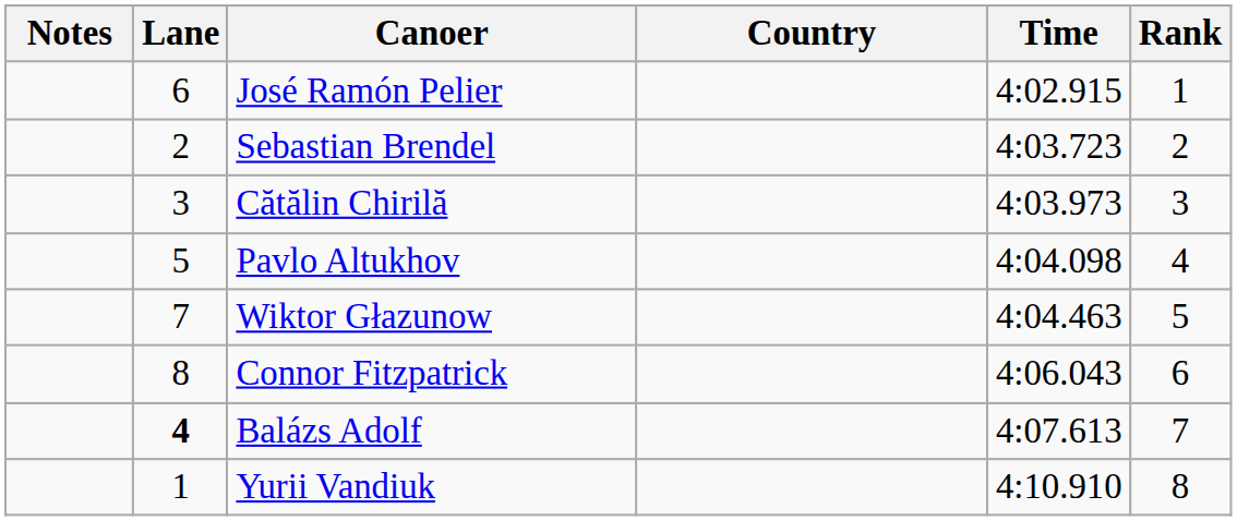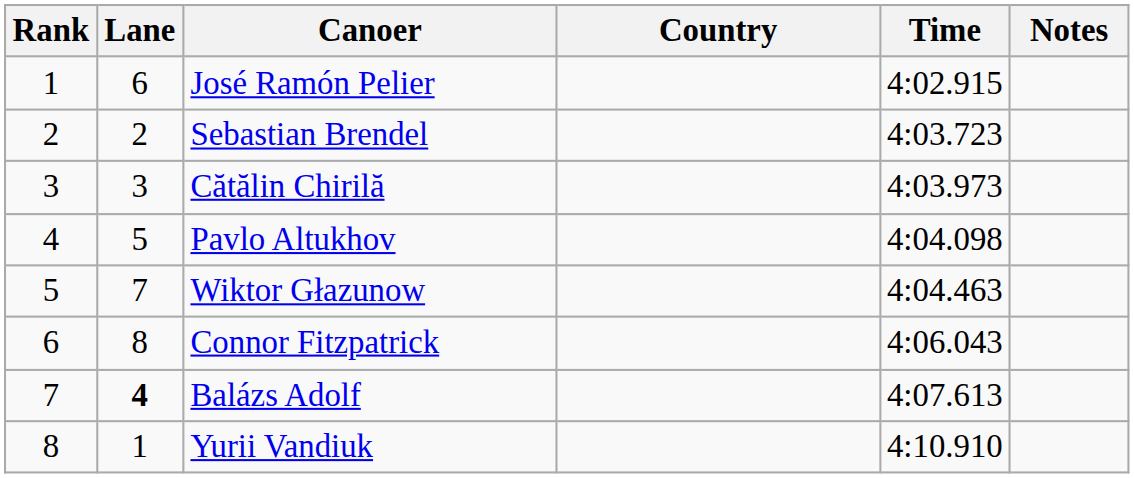 <table class="wikitable sortable" style="text-align:center;">
 <tr>
-<th width=50>Notes</th>
+<th width=30>Rank</th>
 <th width=30>Lane</th>
 <th width=175>Canoer</th>
 <th width=150>Country</th>
 <th width=30>Time</th>
-<th width=30>Rank</th>
+<th width=50>Notes</th>
 </tr>
 <tr>
-<td></td>
+<td>1</td>
 <td>6</td>
 <td align=left><a href='#'>José Ramón Pelier</a></td>
 <td align=left></td>
 <td>4:02.915</td>
-<td>1</td>
+<td></td>
 </tr>
 <tr>
-<td></td>
+<td>2</td>
 <td>2</td>
 <td align=left><a href='#'>Sebastian Brendel</a></td>
 <td align=left></td>
 <td>4:03.723</td>
-<td>2</td>
+<td></td>
 </tr>
 <tr>
-<td></td>
+<td>3</td>
 <td>3</td>
 <td align=left><a href='#'>Cătălin Chirilă</a></td>
 <td align=left></td>
 <td>4:03.973</td>
-<td>3</td>
+<td></td>
 </tr>
 <tr>
-<td></td>
+<td>4</td>
 <td>5</td>
 <td align=left><a href='#'>Pavlo Altukhov</a></td>
 <td align=left></td>
 <td>4:04.098</td>
-<td>4</td>
+<td></td>
 </tr>
 <tr>
-<td></td>
+<td>5</td>
 <td>7</td>
 <td align=left><a href='#'>Wiktor Głazunow</a></td>
 <td align=left></td>
 <td>4:04.463</td>
-<td>5</td>
+<td></td>
 </tr>
 <tr>
-<td></td>
+<td>6</td>
 <td>8</td>
 <td align=left><a href='#'>Connor Fitzpatrick</a></td>
 <td align=left></td>
 <td>4:06.043</td>
-<td>6</td>
+<td></td>
 </tr>
 <tr>
-<td></td>
+<td>7</td>
 <td><strong>4</strong></td>
 <td align=left><a href='#'>Balázs Adolf</a></td>
 <td align=left></td>
 <td>4:07.613</td>
-<td>7</td>
+<td></td>
 </tr>
 <tr>
-<td></td>
+<td>8</td>
 <td>1</td>
 <td align=left><a href='#'>Yurii Vandiuk</a></td>
 <td align=left></td>
 <td>4:10.910</td>
-<td>8</td>
+<td></td>
 </tr>
 </table>
